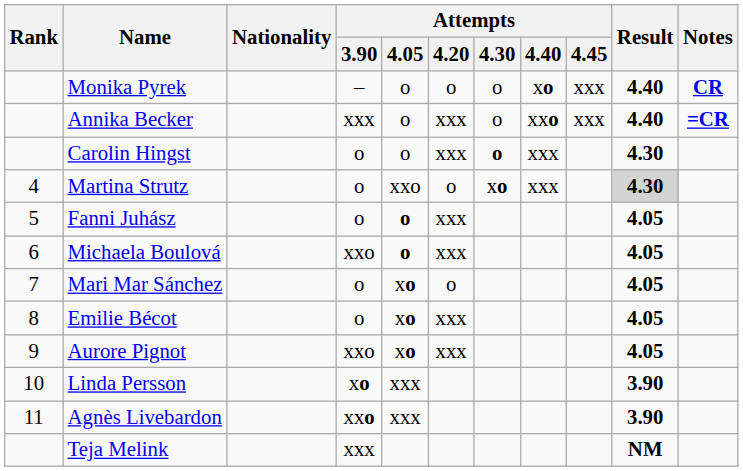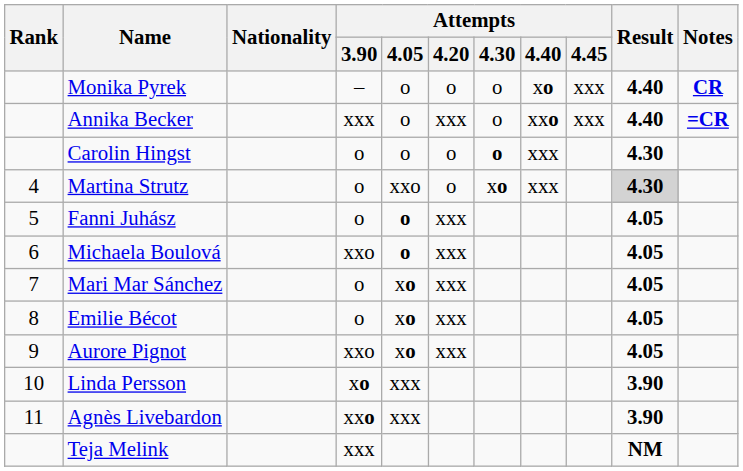 <table class="wikitable sortable" style="text-align:center">
 <tr>
 <th rowspan=2>Rank</th>
 <th rowspan=2>Name</th>
 <th rowspan=2>Nationality</th>
 <th colspan=6>Attempts</th>
 <th rowspan=2>Result</th>
 <th rowspan=2>Notes</th>
 </tr>
 <tr>
 <th>3.90</th>
 <th>4.05</th>
 <th>4.20</th>
 <th>4.30</th>
 <th>4.40</th>
 <th>4.45</th>
 </tr>
 <tr>
 <td></td>
 <td align=left><a href='#'>Monika Pyrek</a></td>
 <td align=left></td>
 <td>–</td>
 <td>o</td>
 <td>o</td>
 <td>o</td>
 <td>x<strong>o</strong></td>
 <td>xxx</td>
 <td><strong>4.40</strong></td>
 <td><strong><a href='#'>CR</a></strong></td>
 </tr>
 <tr>
 <td></td>
 <td align=left><a href='#'>Annika Becker</a></td>
 <td align=left></td>
 <td>xxx</td>
 <td>o</td>
 <td>xxx</td>
 <td>o</td>
 <td>xx<strong>o</strong></td>
 <td>xxx</td>
 <td><strong>4.40</strong></td>
 <td><strong><a href='#'>=CR</a></strong></td>
 </tr>
 <tr>
 <td></td>
 <td align=left><a href='#'>Carolin Hingst</a></td>
 <td align=left></td>
 <td>o</td>
 <td>o</td>
-<td>xxx</td>
+<td>o</td>
 <td><strong>o</strong></td>
 <td>xxx</td>
 <td></td>
 <td><strong>4.30</strong></td>
 <td></td>
 </tr>
 <tr>
 <td>4</td>
 <td align=left><a href='#'>Martina Strutz</a></td>
 <td align=left></td>
 <td>o</td>
 <td>xxo</td>
 <td>o</td>
 <td>x<strong>o</strong></td>
 <td>xxx</td>
 <td></td>
 <td style="background: lightgrey;"><strong>4.30</strong></td>
 <td></td>
 </tr>
 <tr>
 <td>5</td>
 <td align=left><a href='#'>Fanni Juhász</a></td>
 <td align=left></td>
 <td>o</td>
 <td><strong>o</strong></td>
 <td>xxx</td>
 <td></td>
 <td></td>
 <td></td>
 <td><strong>4.05</strong></td>
 <td></td>
 </tr>
 <tr>
 <td>6</td>
 <td align=left><a href='#'>Michaela Boulová</a></td>
 <td align=left></td>
 <td>xxo</td>
 <td><strong>o</strong></td>
 <td>xxx</td>
 <td></td>
 <td></td>
 <td></td>
 <td><strong>4.05</strong></td>
 <td></td>
 </tr>
 <tr>
 <td>7</td>
 <td align=left><a href='#'>Mari Mar Sánchez</a></td>
 <td align=left></td>
 <td>o</td>
 <td>x<strong>o</strong></td>
-<td>o</td>
+<td>xxx</td>
 <td></td>
 <td></td>
 <td></td>
 <td><strong>4.05</strong></td>
 <td></td>
 </tr>
 <tr>
 <td>8</td>
 <td align=left><a href='#'>Emilie Bécot</a></td>
 <td align=left></td>
 <td>o</td>
 <td>x<strong>o</strong></td>
 <td>xxx</td>
 <td></td>
 <td></td>
 <td></td>
 <td><strong>4.05</strong></td>
 <td></td>
 </tr>
 <tr>
 <td>9</td>
 <td align=left><a href='#'>Aurore Pignot</a></td>
 <td align=left></td>
 <td>xxo</td>
 <td>x<strong>o</strong></td>
 <td>xxx</td>
 <td></td>
 <td></td>
 <td></td>
 <td><strong>4.05</strong></td>
 <td></td>
 </tr>
 <tr>
 <td>10</td>
 <td align=left><a href='#'>Linda Persson</a></td>
 <td align=left></td>
 <td>x<strong>o</strong></td>
 <td>xxx</td>
 <td></td>
 <td></td>
 <td></td>
 <td></td>
 <td><strong>3.90</strong></td>
 <td></td>
 </tr>
 <tr>
 <td>11</td>
 <td align=left><a href='#'>Agnès Livebardon</a></td>
 <td align=left></td>
 <td>xx<strong>o</strong></td>
 <td>xxx</td>
 <td></td>
 <td></td>
 <td></td>
 <td></td>
 <td><strong>3.90</strong></td>
 <td></td>
 </tr>
 <tr>
 <td></td>
 <td align=left><a href='#'>Teja Melink</a></td>
 <td align=left></td>
 <td>xxx</td>
 <td></td>
 <td></td>
 <td></td>
 <td></td>
 <td></td>
 <td><strong>NM</strong></td>
 <td></td>
 </tr>
 </table>
